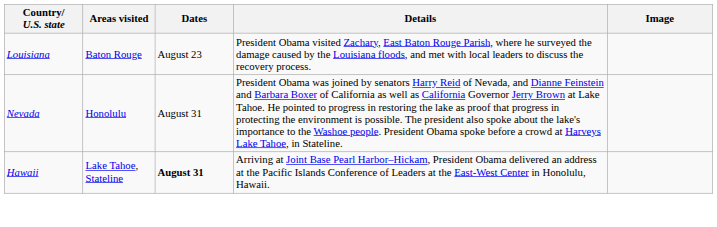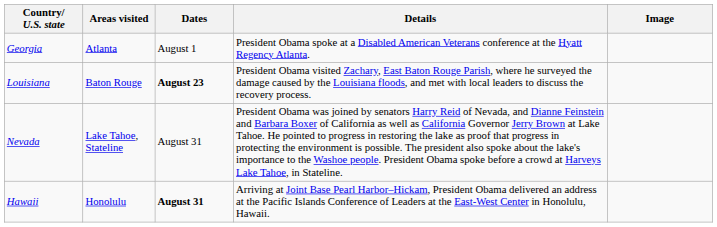 <table class="wikitable" style="margin: 1em auto 1em auto">
 <tr>
 <th width=110>Country/<br><em>U.S. state</em></th>
 <th width=100>Areas visited</th>
 <th width=110>Dates</th>
 <th width=550>Details</th>
 <th width=150>Image</th>
 </tr>
 <tr>
+<td> <em><a href='#'>Georgia</a></em></td>
+<td><a href='#'>Atlanta</a></td>
+<td>August 1</td>
+<td>President Obama spoke at a <a href='#'>Disabled American Veterans</a> conference at the <a href='#'>Hyatt Regency Atlanta</a>.</td>
+<td></td>
+</tr>
+<tr>
 <td> <em><a href='#'>Louisiana</a></em></td>
 <td><a href='#'>Baton Rouge</a></td>
-<td>August 23</td>
+<td><strong>August 23</strong></td>
 <td>President Obama visited <a href='#'>Zachary</a>, <a href='#'>East Baton Rouge Parish</a>, where he surveyed the damage caused by the <a href='#'>Louisiana floods</a>, and met with local leaders to discuss the recovery process.</td>
 <td></td>
 </tr>
 <tr>
 <td> <em><a href='#'>Nevada</a></em></td>
-<td><a href='#'>Honolulu</a></td>
+<td><a href='#'>Lake Tahoe</a>,<br><a href='#'>Stateline</a></td>
 <td>August 31</td>
 <td>President Obama was joined by senators <a href='#'>Harry Reid</a> of Nevada, and <a href='#'>Dianne Feinstein</a> and <a href='#'>Barbara Boxer</a> of California as well as <a href='#'>California</a> Governor <a href='#'>Jerry Brown</a> at Lake Tahoe. He pointed to progress in restoring the lake as proof that progress in protecting the environment is possible. The president also spoke about the lake's importance to the <a href='#'>Washoe people</a>. President Obama spoke before a crowd at <a href='#'>Harveys Lake Tahoe</a>, in Stateline.</td>
 <td></td>
 </tr>
 <tr>
 <td> <em><a href='#'>Hawaii</a></em></td>
-<td><a href='#'>Lake Tahoe</a>,<br><a href='#'>Stateline</a></td>
+<td><a href='#'>Honolulu</a></td>
 <td><strong>August 31</strong></td>
 <td>Arriving at <a href='#'>Joint Base Pearl Harbor–Hickam</a>, President Obama delivered an address at the Pacific Islands Conference of Leaders at the <a href='#'>East-West Center</a> in Honolulu, Hawaii.</td>
 <td></td>
 </tr>
 </table>
